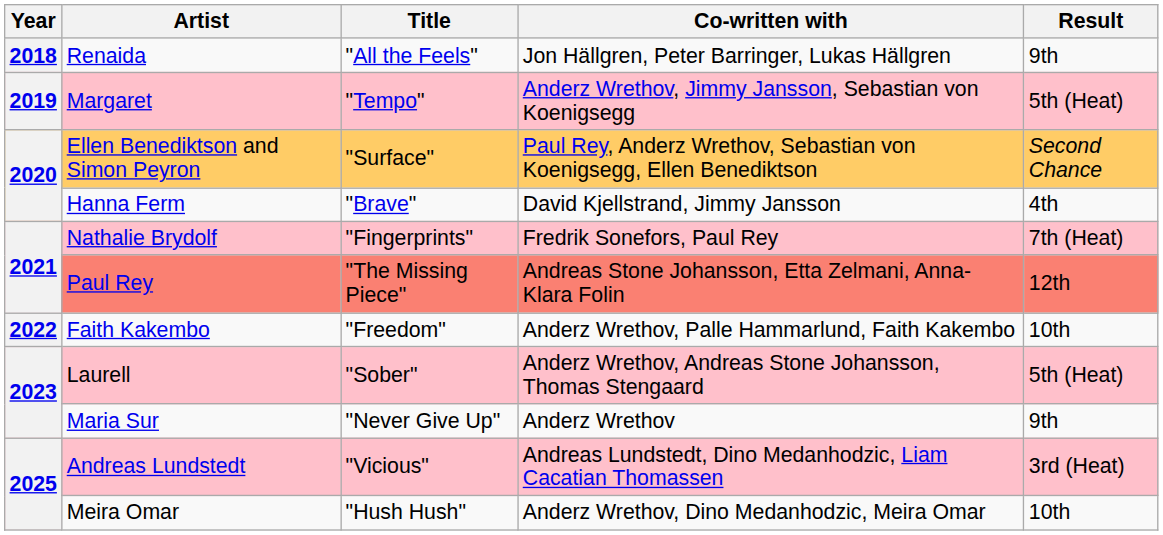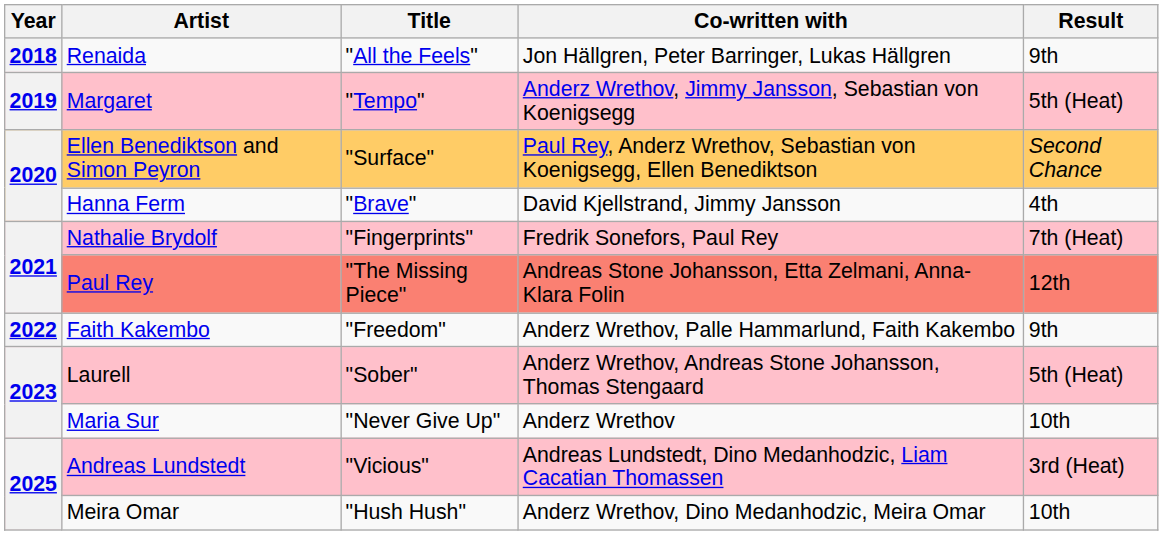 <table class="wikitable plainrowheaders">
 <tr>
 <th scope="col">Year</th>
 <th scope="col">Artist</th>
 <th scope="col">Title</th>
 <th scope="col">Co-written with</th>
 <th scope="col">Result</th>
 </tr>
 <tr>
 <th scope="row"><a href='#'>2018</a></th>
 <td><a href='#'>Renaida</a></td>
 <td>"<a href='#'>All the Feels</a>"</td>
 <td>Jon Hällgren, Peter Barringer, Lukas Hällgren</td>
 <td>9th</td>
 </tr>
 <tr bgcolor="pink">
 <th scope="row"><a href='#'>2019</a></th>
 <td><a href='#'>Margaret</a></td>
 <td>"<a href='#'>Tempo</a>"</td>
 <td><a href='#'>Anderz Wrethov</a>, <a href='#'>Jimmy Jansson</a>, Sebastian von Koenigsegg</td>
 <td>5th (Heat)</td>
 </tr>
 <tr bgcolor="#ffcc66">
 <th scope="row" rowspan="2"><a href='#'>2020</a></th>
 <td><a href='#'>Ellen Benediktson</a> and <a href='#'>Simon Peyron</a></td>
 <td>"Surface"</td>
 <td><a href='#'>Paul Rey</a>, Anderz Wrethov, Sebastian von Koenigsegg, Ellen Benediktson</td>
 <td><em>Second Chance</em></td>
 </tr>
 <tr>
 <td><a href='#'>Hanna Ferm</a></td>
 <td>"<a href='#'>Brave</a>"</td>
 <td>David Kjellstrand, Jimmy Jansson</td>
 <td>4th</td>
 </tr>
 <tr bgcolor="pink">
 <th scope="row" rowspan="2"><a href='#'>2021</a></th>
 <td><a href='#'>Nathalie Brydolf</a></td>
 <td>"Fingerprints"</td>
 <td>Fredrik Sonefors, Paul Rey</td>
 <td>7th (Heat)</td>
 </tr>
 <tr bgcolor="salmon">
 <td><a href='#'>Paul Rey</a></td>
 <td>"The Missing Piece"</td>
 <td>Andreas Stone Johansson, Etta Zelmani, Anna-Klara Folin</td>
 <td>12th</td>
 </tr>
 <tr>
 <th scope="row"><a href='#'>2022</a></th>
 <td><a href='#'>Faith Kakembo</a></td>
 <td>"Freedom"</td>
 <td>Anderz Wrethov, Palle Hammarlund, Faith Kakembo</td>
-<td>10th</td>
+<td>9th</td>
 </tr>
 <tr bgcolor="pink">
 <th scope="row" rowspan="2"><a href='#'>2023</a></th>
 <td>Laurell</td>
 <td>"Sober"</td>
 <td>Anderz Wrethov, Andreas Stone Johansson, Thomas Stengaard</td>
 <td>5th (Heat)</td>
 </tr>
 <tr>
 <td><a href='#'>Maria Sur</a></td>
 <td>"Never Give Up"</td>
 <td>Anderz Wrethov</td>
-<td>9th</td>
+<td>10th</td>
 </tr>
 <tr bgcolor="pink">
 <th scope="row" rowspan="2"><a href='#'>2025</a></th>
 <td><a href='#'>Andreas Lundstedt</a></td>
 <td>"Vicious"</td>
 <td>Andreas Lundstedt, Dino Medanhodzic, <a href='#'> Liam Cacatian Thomassen</a></td>
 <td>3rd (Heat)</td>
 </tr>
 <tr>
 <td>Meira Omar</td>
 <td>"Hush Hush"</td>
 <td>Anderz Wrethov, Dino Medanhodzic, Meira Omar</td>
 <td>10th</td>
 </tr>
 </table>
